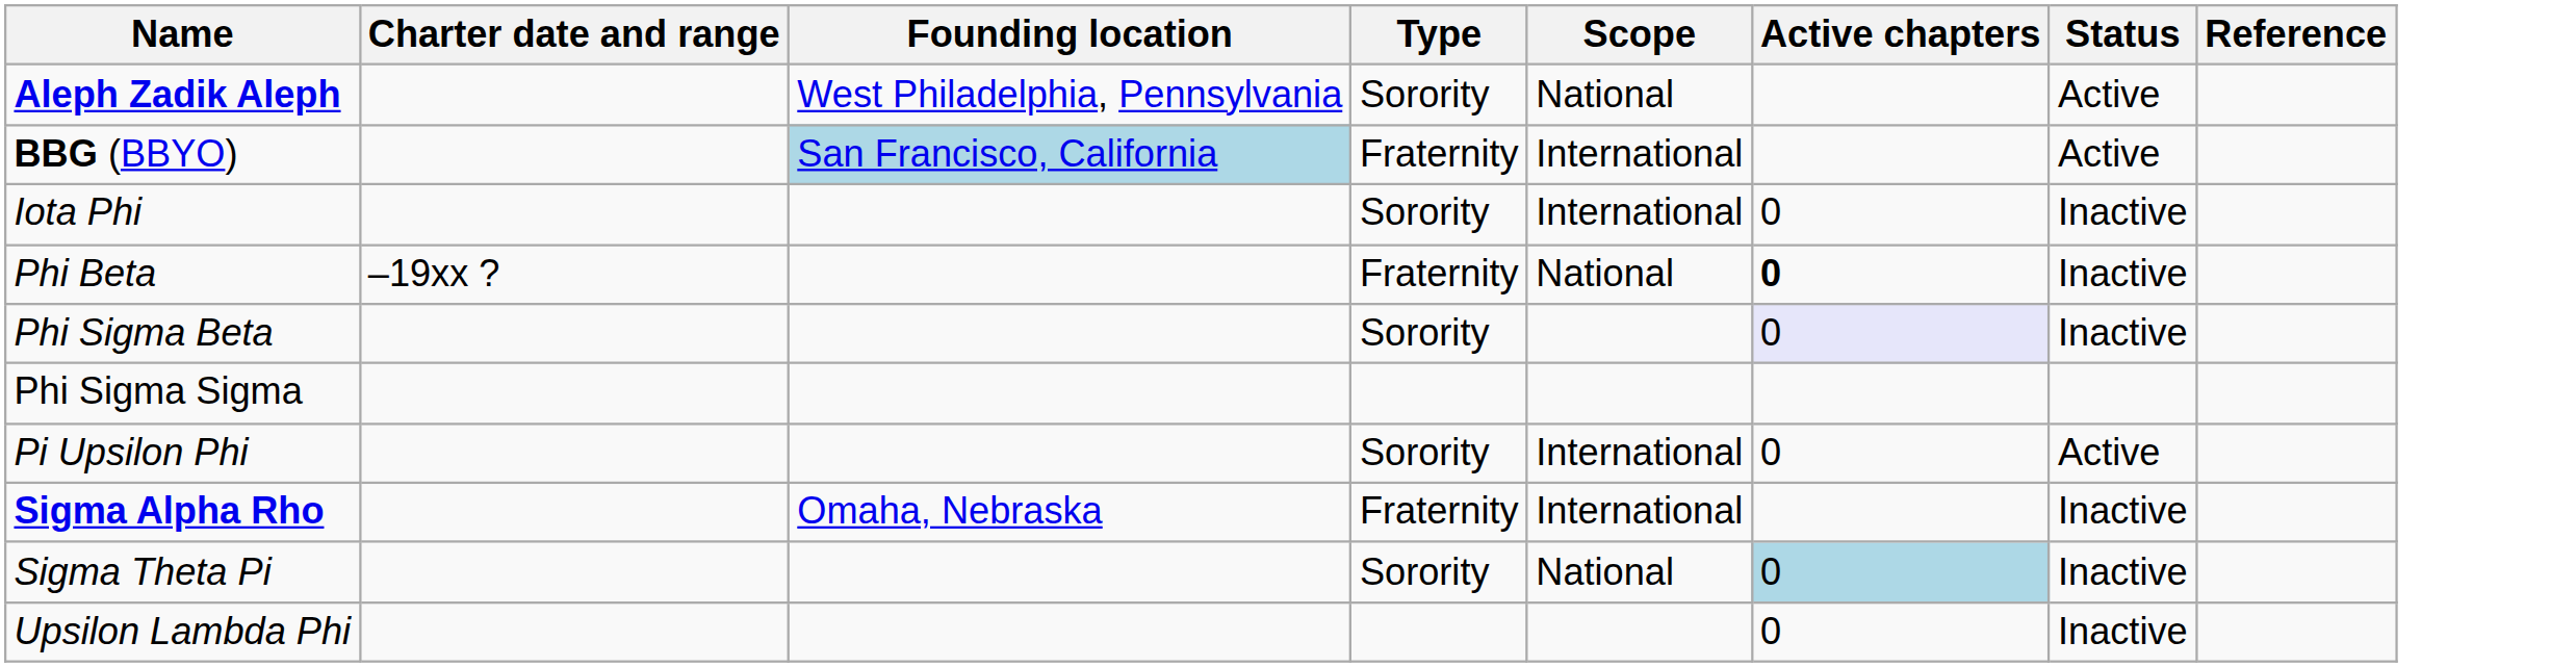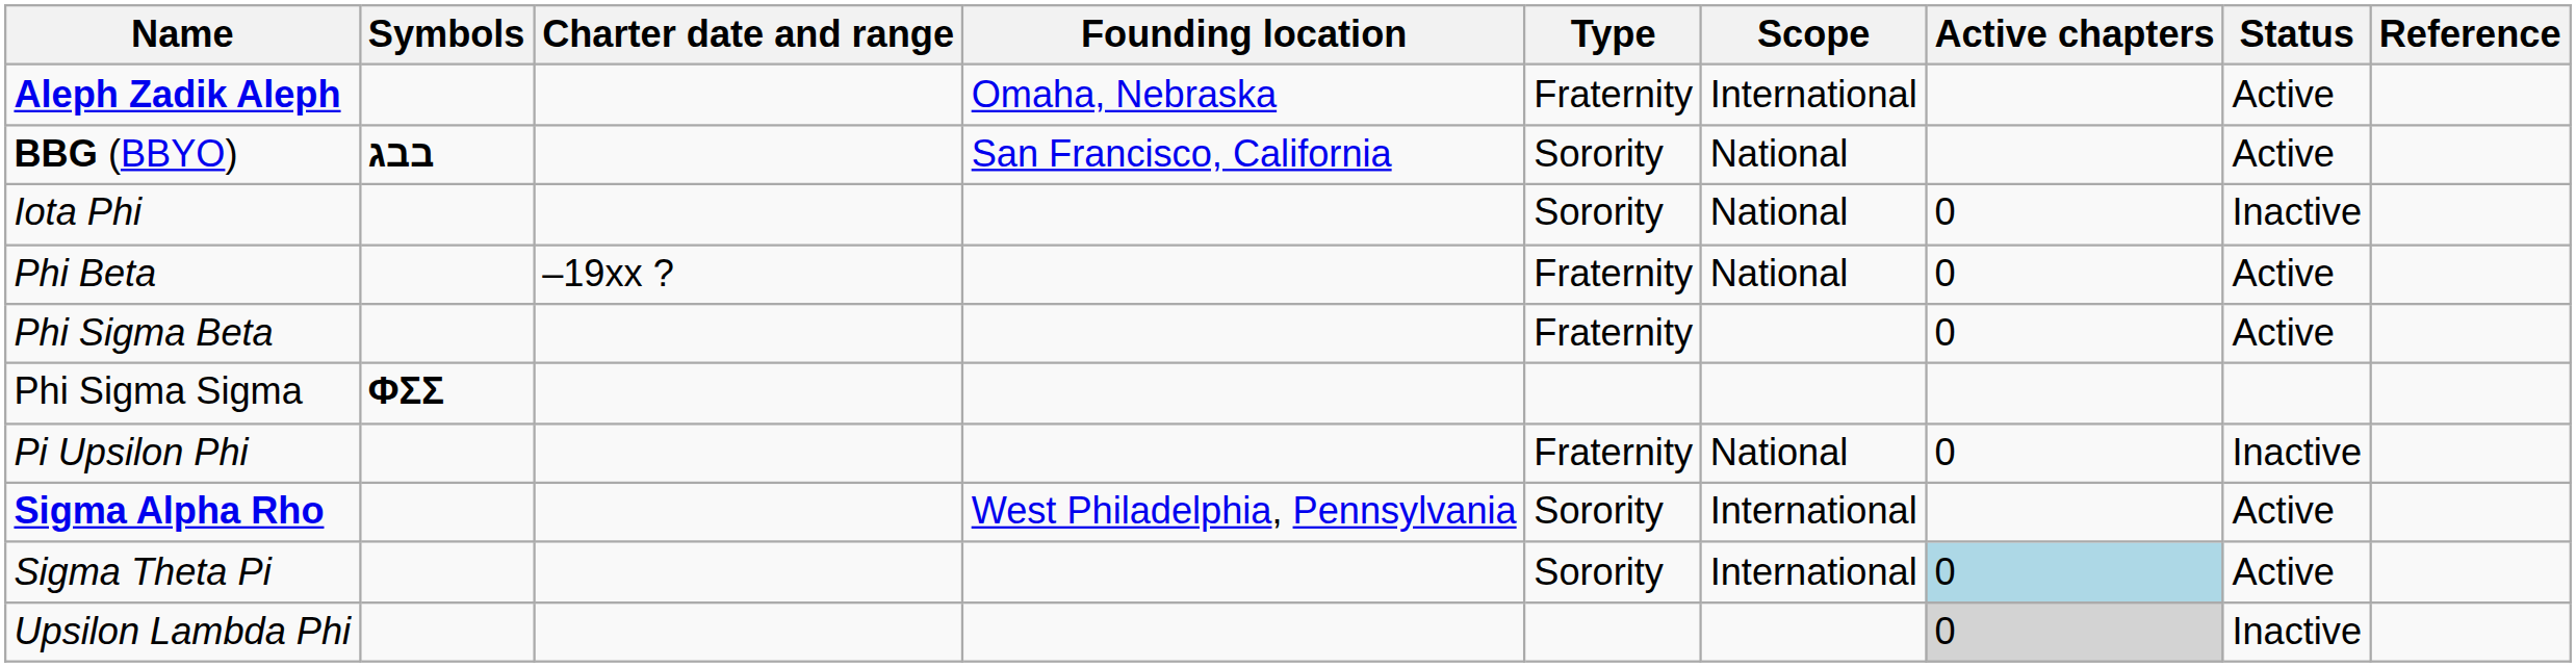 <table class="wikitable sortable">
 <tr>
 <th>Name</th>
+<th>Symbols</th>
 <th>Charter date and range</th>
 <th>Founding location</th>
 <th>Type</th>
 <th>Scope</th>
 <th>Active chapters</th>
 <th>Status</th>
 <th>Reference</th>
 </tr>
 <tr>
 <td><strong><a href='#'>Aleph Zadik Aleph</a></strong></td>
+<td><span><strong></strong></span></td>
 <td></td>
-<td><a href='#'>West Philadelphia</a>, <a href='#'>Pennsylvania</a></td>
+<td><a href='#'>Omaha, Nebraska</a></td>
+<td>Fraternity</td>
+<td>International</td>
+<td></td>
+<td>Active</td>
+<td></td>
+</tr>
+<tr>
+<td><strong>BBG</strong> (<a href='#'>BBYO</a>)</td>
+<td><strong>בבג</strong></td>
+<td></td>
+<td><a href='#'>San Francisco, California</a></td>
 <td>Sorority</td>
 <td>National</td>
 <td></td>
 <td>Active</td>
 <td></td>
 </tr>
 <tr>
-<td><strong>BBG</strong> (<a href='#'>BBYO</a>)</td>
-<td></td>
-<td style="background: lightblue;"><a href='#'>San Francisco, California</a></td>
-<td>Fraternity</td>
-<td>International</td>
-<td></td>
-<td>Active</td>
-<td></td>
-</tr>
-<tr>
 <td><em>Iota Phi</em></td>
+<td><strong></strong></td>
 <td></td>
 <td></td>
 <td>Sorority</td>
-<td>International</td>
+<td>National</td>
 <td>0</td>
 <td>Inactive</td>
 <td></td>
 </tr>
 <tr>
 <td><em>Phi Beta</em></td>
+<td><strong></strong></td>
 <td>–19xx ?</td>
 <td></td>
 <td>Fraternity</td>
 <td>National</td>
-<td><strong>0</strong></td>
-<td>Inactive</td>
+<td>0</td>
+<td>Active</td>
 <td></td>
 </tr>
 <tr>
 <td><em>Phi Sigma Beta</em></td>
+<td><strong></strong></td>
 <td></td>
 <td></td>
-<td>Sorority</td>
+<td>Fraternity</td>
 <td></td>
-<td style="background: lavender;">0</td>
-<td>Inactive</td>
+<td>0</td>
+<td>Active</td>
 <td></td>
 </tr>
 <tr>
 <td>Phi Sigma Sigma</td>
+<td><strong>ΦΣΣ</strong></td>
 <td></td>
 <td></td>
 <td></td>
 <td></td>
 <td></td>
 <td></td>
 <td></td>
 </tr>
 <tr>
 <td><em>Pi Upsilon Phi</em></td>
+<td><strong></strong></td>
+<td></td>
+<td></td>
+<td>Fraternity</td>
+<td>National</td>
+<td>0</td>
+<td>Inactive</td>
+<td></td>
+</tr>
+<tr>
+<td><strong><a href='#'>Sigma Alpha Rho</a></strong></td>
+<td><strong></strong></td>
+<td></td>
+<td><a href='#'>West Philadelphia</a>, <a href='#'>Pennsylvania</a></td>
+<td>Sorority</td>
+<td>International</td>
+<td></td>
+<td>Active</td>
+<td></td>
+</tr>
+<tr>
+<td><em>Sigma Theta Pi</em></td>
+<td><strong></strong></td>
 <td></td>
 <td></td>
 <td>Sorority</td>
 <td>International</td>
-<td>0</td>
+<td style="background: lightblue;">0</td>
 <td>Active</td>
 <td></td>
 </tr>
 <tr>
-<td><strong><a href='#'>Sigma Alpha Rho</a></strong></td>
-<td></td>
-<td><a href='#'>Omaha, Nebraska</a></td>
-<td>Fraternity</td>
-<td>International</td>
-<td></td>
-<td>Inactive</td>
-<td></td>
-</tr>
-<tr>
-<td><em>Sigma Theta Pi</em></td>
-<td></td>
-<td></td>
-<td>Sorority</td>
-<td>National</td>
-<td style="background: lightblue;">0</td>
-<td>Inactive</td>
-<td></td>
-</tr>
-<tr>
 <td><em>Upsilon Lambda Phi</em></td>
+<td><strong></strong></td>
 <td></td>
 <td></td>
 <td></td>
 <td></td>
-<td>0</td>
+<td style="background: lightgrey;">0</td>
 <td>Inactive</td>
 <td></td>
 </tr>
 </table>
